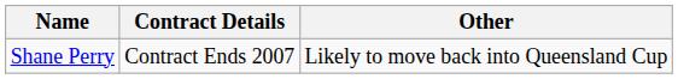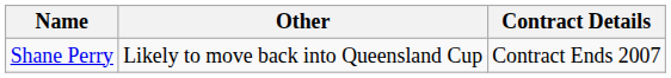 <table class=wikitable>
 <tr>
 <th>Name</th>
+<th>Other</th>
 <th>Contract Details</th>
-<th>Other</th>
 </tr>
 <tr>
 <td><a href='#'>Shane Perry</a></td>
+<td>Likely to move back into Queensland Cup</td>
 <td>Contract Ends 2007</td>
-<td>Likely to move back into Queensland Cup</td>
 </tr>
 </table>
